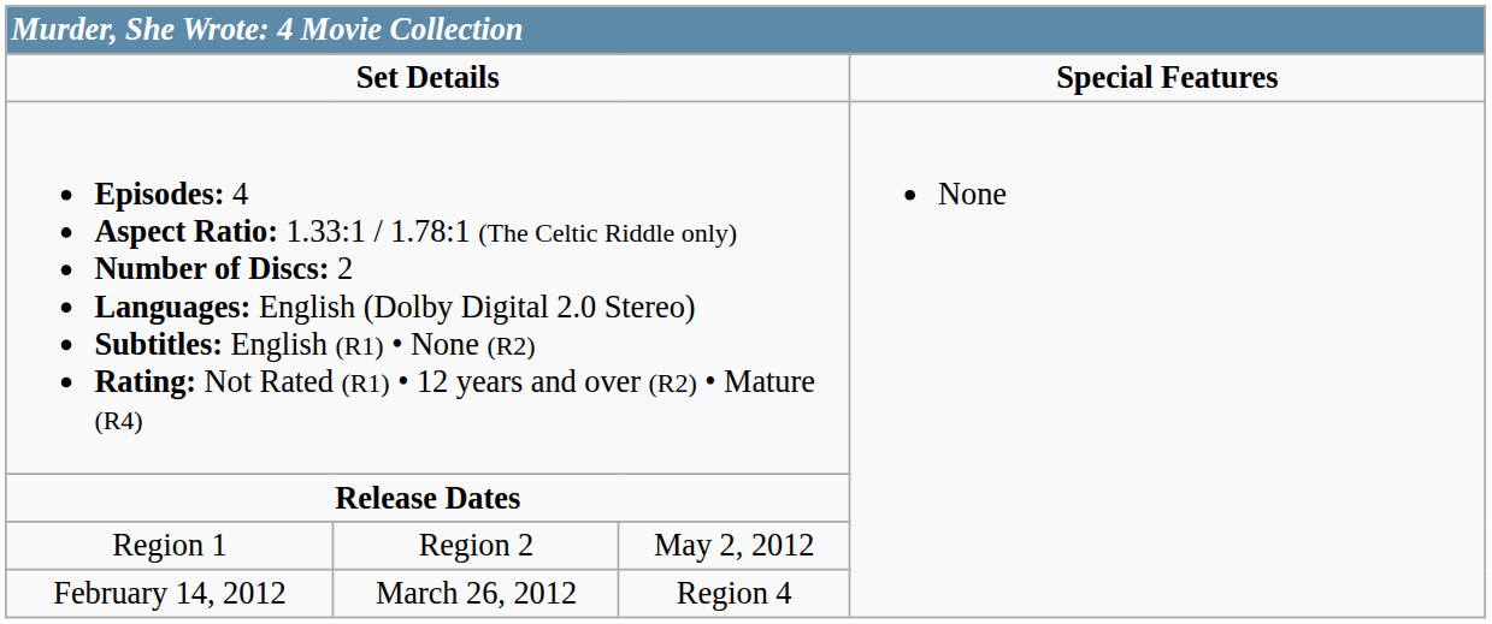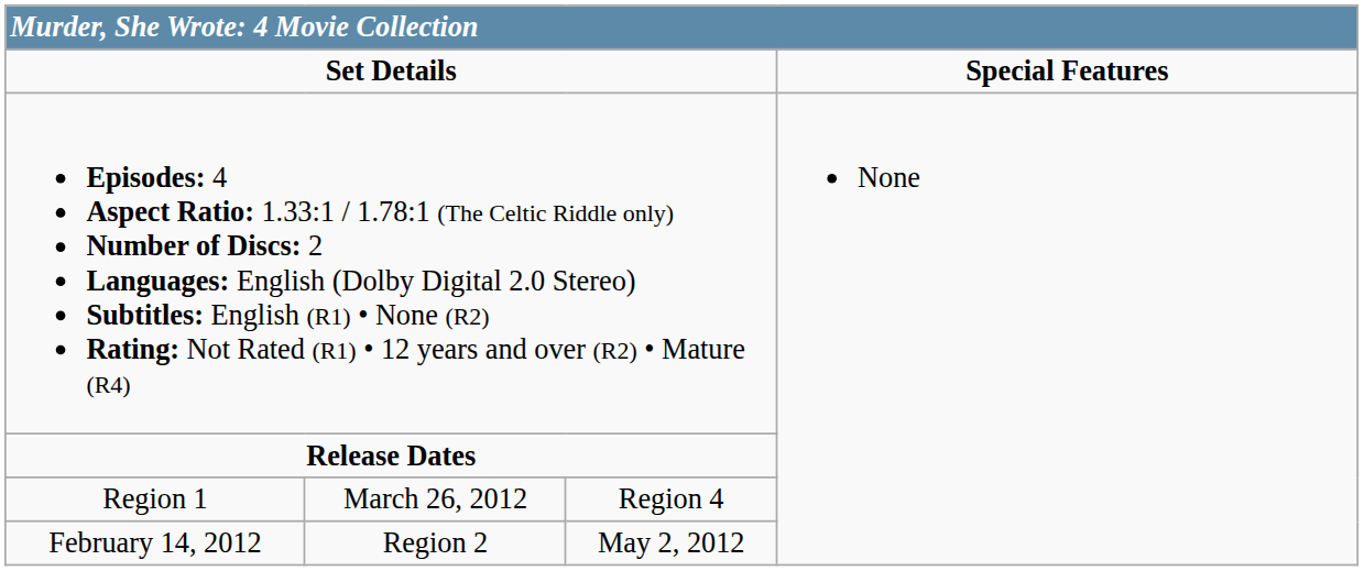 <table border="2" cellpadding="2" cellspacing="0" style="margin: 0 1em 0 0; background: #f9f9f9; border: 1px #aaa solid; border-collapse: collapse; font-size: 95%;">
 <tr style="background:#5D8AA8">
 <td colspan="5" style="color:white"><strong><em>Murder, She Wrote: 4 Movie Collection</em></strong></td>
 </tr>
 <tr valign="top">
 <td align="center" width="400" colspan="3"><strong>Set Details</strong></td>
 <td width="300" align="center"><strong>Special Features</strong></td>
 </tr>
 <tr valign="top">
 <td colspan="3" align="left" width="400"><br><ul><li><strong>Episodes:</strong> 4</li><li><strong>Aspect Ratio:</strong> 1.33:1 / 1.78:1 <small>(The Celtic Riddle only)</small></li><li><strong>Number of Discs:</strong> 2</li><li><strong>Languages:</strong> English (Dolby Digital 2.0 Stereo)</li><li><strong>Subtitles:</strong> English <small>(R1)</small> • None <small>(R2)</small></li><li><strong>Rating:</strong> Not Rated <small>(R1)</small> • 12 years and over <small>(R2)</small> • Mature <small>(R4)</small></li></ul></td>
 <td rowspan="4" align="left" width="300"><br><ul><li>None</li></ul></td>
 </tr>
 <tr>
 <td colspan="3" align="center"><strong>Release Dates</strong></td>
 </tr>
 <tr>
 <td align="center">Region 1</td>
+<td align="center">March 26, 2012</td>
+<td align="center">Region 4</td>
+</tr>
+<tr>
+<td align="center">February 14, 2012</td>
 <td align="center">Region 2</td>
 <td align="center">May 2, 2012</td>
 </tr>
-<tr>
-<td align="center">February 14, 2012</td>
-<td align="center">March 26, 2012</td>
-<td align="center">Region 4</td>
-</tr>
 </table>
